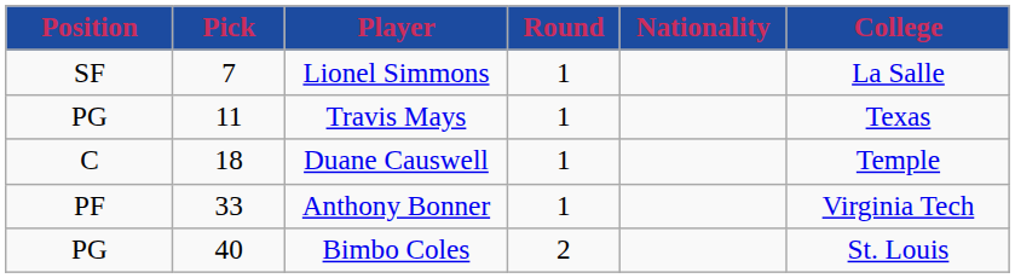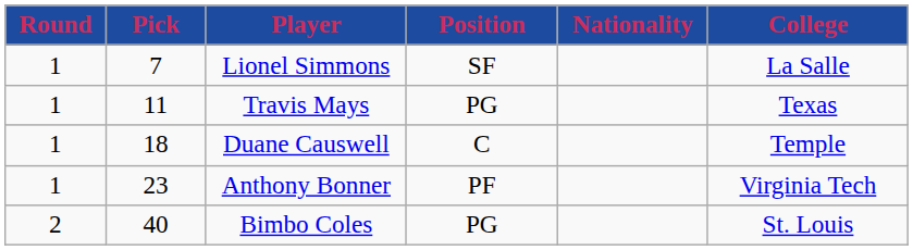 <table class="wikitable sortable sortable">
 <tr>
-<th style="background:#1C4BA0; color:#CC2D5C" width="15%">Position</th>
+<th style="background:#1C4BA0; color:#CC2D5C" width="10%">Round</th>
 <th style="background:#1C4BA0; color:#CC2D5C" width="10%">Pick</th>
 <th style="background:#1C4BA0; color:#CC2D5C" width="20%">Player</th>
-<th style="background:#1C4BA0; color:#CC2D5C" width="10%">Round</th>
+<th style="background:#1C4BA0; color:#CC2D5C" width="15%">Position</th>
 <th style="background:#1C4BA0; color:#CC2D5C" width="15%">Nationality</th>
 <th style="background:#1C4BA0; color:#CC2D5C" width="20%">College</th>
 </tr>
 <tr style="text-align: center">
-<td>SF</td>
+<td>1</td>
 <td>7</td>
 <td><a href='#'>Lionel Simmons</a></td>
-<td>1</td>
+<td>SF</td>
 <td></td>
 <td><a href='#'>La Salle</a></td>
 </tr>
 <tr style="text-align: center">
-<td>PG</td>
+<td>1</td>
 <td>11</td>
 <td><a href='#'>Travis Mays</a></td>
-<td>1</td>
+<td>PG</td>
 <td></td>
 <td><a href='#'>Texas</a></td>
 </tr>
 <tr style="text-align: center">
-<td>C</td>
+<td>1</td>
 <td>18</td>
 <td><a href='#'>Duane Causwell</a></td>
-<td>1</td>
+<td>C</td>
 <td></td>
 <td><a href='#'>Temple</a></td>
 </tr>
 <tr style="text-align: center">
+<td>1</td>
+<td>23</td>
+<td><a href='#'>Anthony Bonner</a></td>
 <td>PF</td>
-<td>33</td>
-<td><a href='#'>Anthony Bonner</a></td>
-<td>1</td>
 <td></td>
 <td><a href='#'>Virginia Tech</a></td>
 </tr>
 <tr style="text-align: center">
-<td>PG</td>
+<td>2</td>
 <td>40</td>
 <td><a href='#'>Bimbo Coles</a></td>
-<td>2</td>
+<td>PG</td>
 <td></td>
 <td><a href='#'>St. Louis</a></td>
 </tr>
 </table>
